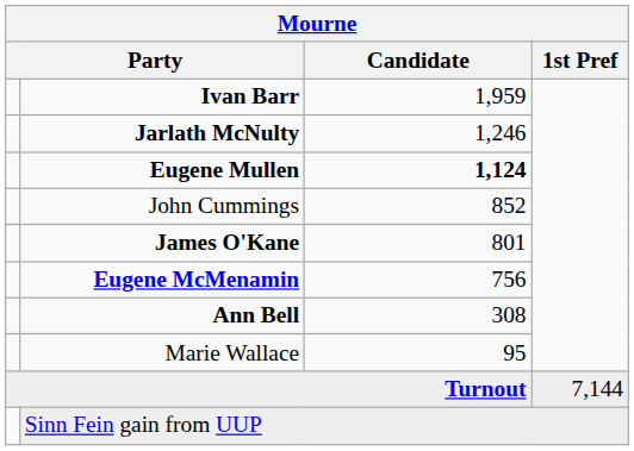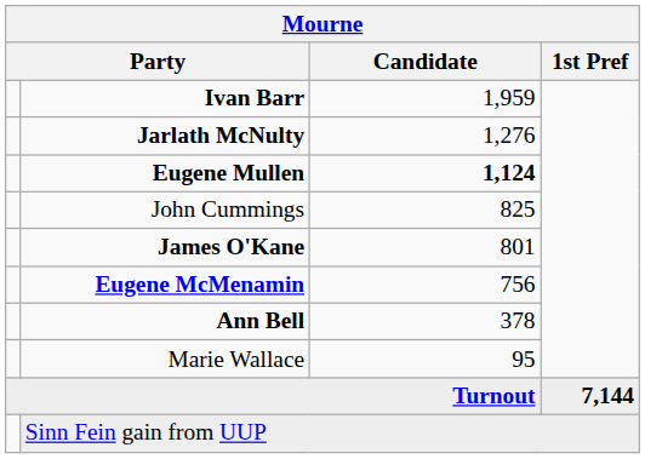 <table class="wikitable">
 <tr>
 <th colspan="4" align="center"><a href='#'>Mourne</a></th>
 </tr>
 <tr>
 <th colspan="2" align="center" width=200>Party</th>
 <th width=150>Candidate</th>
 <th width=60>1st Pref</th>
 </tr>
 <tr>
 <td></td>
 <td align="right"><strong>Ivan Barr</strong></td>
 <td align="right">1,959</td>
 </tr>
 <tr>
 <td></td>
 <td align="right"><strong>Jarlath McNulty</strong></td>
-<td align="right">1,246</td>
+<td align="right">1,276</td>
 </tr>
 <tr>
 <td></td>
 <td align="right"><strong>Eugene Mullen</strong></td>
 <td align="right"><strong>1,124</strong></td>
 </tr>
 <tr>
 <td></td>
 <td align="right">John Cummings</td>
-<td align="right">852</td>
+<td align="right">825</td>
 </tr>
 <tr>
 <td></td>
 <td align="right"><strong>James O'Kane</strong></td>
 <td align="right">801</td>
 </tr>
 <tr>
 <td></td>
 <td align="right"><strong><a href='#'>Eugene McMenamin</a></strong></td>
 <td align="right">756</td>
 </tr>
 <tr>
 <td></td>
 <td align="right"><strong>Ann Bell</strong></td>
-<td align="right">308</td>
+<td align="right">378</td>
 </tr>
 <tr>
 <td></td>
 <td align="right">Marie Wallace</td>
 <td align="right">95</td>
 </tr>
 <tr bgcolor="EEEEEE">
 <td colspan=3 align="right"><strong><a href='#'>Turnout</a></strong></td>
-<td align="right">7,144</td>
+<td align="right"><strong>7,144</strong></td>
 </tr>
 <tr>
 <td bgcolor=></td>
 <td colspan=3 bgcolor="EEEEEE"><a href='#'>Sinn Fein</a> gain from <a href='#'>UUP</a></td>
 </tr>
 </table>
